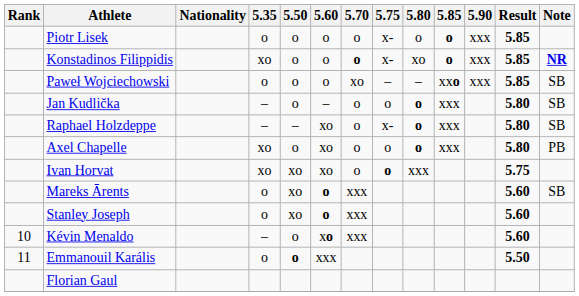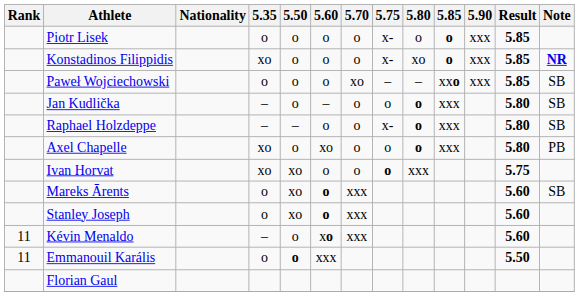 <table class="wikitable sortable" style="text-align:center">
 <tr>
 <th>Rank</th>
 <th>Athlete</th>
 <th>Nationality</th>
 <th>5.35</th>
 <th>5.50</th>
 <th>5.60</th>
 <th>5.70</th>
 <th>5.75</th>
 <th>5.80</th>
 <th>5.85</th>
 <th>5.90</th>
 <th>Result</th>
 <th>Note</th>
 </tr>
 <tr>
 <td></td>
 <td align=left><a href='#'>Piotr Lisek</a></td>
 <td align=left></td>
 <td>o</td>
 <td>o</td>
 <td>o</td>
 <td>o</td>
 <td>x-</td>
 <td>o</td>
 <td><strong>o</strong></td>
 <td>xxx</td>
 <td><strong>5.85</strong></td>
 <td></td>
 </tr>
 <tr>
 <td></td>
 <td align=left><a href='#'>Konstadinos Filippidis</a></td>
 <td align=left></td>
 <td>xo</td>
 <td>o</td>
 <td>o</td>
-<td><strong>o</strong></td>
+<td>o</td>
 <td>x-</td>
 <td>xo</td>
 <td><strong>o</strong></td>
 <td>xxx</td>
 <td><strong>5.85</strong></td>
 <td><strong><a href='#'>NR</a></strong></td>
 </tr>
 <tr>
 <td></td>
 <td align=left><a href='#'>Paweł Wojciechowski</a></td>
 <td align=left></td>
 <td>o</td>
 <td>o</td>
 <td>o</td>
 <td>xo</td>
 <td>–</td>
 <td>–</td>
 <td>xx<strong>o</strong></td>
 <td>xxx</td>
 <td><strong>5.85</strong></td>
 <td>SB</td>
 </tr>
 <tr>
 <td></td>
 <td align=left><a href='#'>Jan Kudlička</a></td>
 <td align=left></td>
 <td>–</td>
 <td>o</td>
 <td>–</td>
 <td>o</td>
 <td>o</td>
 <td><strong>o</strong></td>
 <td>xxx</td>
 <td></td>
 <td><strong>5.80</strong></td>
 <td>SB</td>
 </tr>
 <tr>
 <td></td>
 <td align=left><a href='#'>Raphael Holzdeppe</a></td>
 <td align=left></td>
 <td>–</td>
 <td>–</td>
-<td>xo</td>
+<td>o</td>
 <td>o</td>
 <td>x-</td>
 <td><strong>o</strong></td>
 <td>xxx</td>
 <td></td>
 <td><strong>5.80</strong></td>
 <td>SB</td>
 </tr>
 <tr>
 <td></td>
 <td align=left><a href='#'>Axel Chapelle</a></td>
 <td align=left></td>
 <td>xo</td>
 <td>o</td>
 <td>xo</td>
 <td>o</td>
 <td>o</td>
 <td><strong>o</strong></td>
 <td>xxx</td>
 <td></td>
 <td><strong>5.80</strong></td>
 <td>PB</td>
 </tr>
 <tr>
 <td></td>
 <td align=left><a href='#'>Ivan Horvat</a></td>
 <td align=left></td>
 <td>xo</td>
 <td>xo</td>
-<td>xo</td>
+<td>o</td>
 <td>o</td>
 <td><strong>o</strong></td>
 <td>xxx</td>
 <td></td>
 <td></td>
 <td><strong>5.75</strong></td>
 <td></td>
 </tr>
 <tr>
 <td></td>
 <td align=left><a href='#'>Mareks Ārents</a></td>
 <td align=left></td>
 <td>o</td>
 <td>xo</td>
 <td><strong>o</strong></td>
 <td>xxx</td>
 <td></td>
 <td></td>
 <td></td>
 <td></td>
 <td><strong>5.60</strong></td>
 <td>SB</td>
 </tr>
 <tr>
 <td></td>
 <td align=left><a href='#'>Stanley Joseph</a></td>
 <td align=left></td>
 <td>o</td>
 <td>xo</td>
 <td><strong>o</strong></td>
 <td>xxx</td>
 <td></td>
 <td></td>
 <td></td>
 <td></td>
 <td><strong>5.60</strong></td>
 <td></td>
 </tr>
 <tr>
-<td>10</td>
+<td>11</td>
 <td align=left><a href='#'>Kévin Menaldo</a></td>
 <td align=left></td>
 <td>–</td>
 <td>o</td>
 <td>x<strong>o</strong></td>
 <td>xxx</td>
 <td></td>
 <td></td>
 <td></td>
 <td></td>
 <td><strong>5.60</strong></td>
 <td></td>
 </tr>
 <tr>
 <td>11</td>
 <td align=left><a href='#'>Emmanouil Karális</a></td>
 <td align=left></td>
 <td>o</td>
 <td><strong>o</strong></td>
 <td>xxx</td>
 <td></td>
 <td></td>
 <td></td>
 <td></td>
 <td></td>
 <td><strong>5.50</strong></td>
 <td></td>
 </tr>
 <tr>
 <td></td>
 <td align=left><a href='#'>Florian Gaul</a></td>
 <td align=left></td>
 <td></td>
 <td></td>
 <td></td>
 <td></td>
 <td></td>
 <td></td>
 <td></td>
 <td></td>
 <td><strong></strong></td>
 <td></td>
 </tr>
 <tr>
 </tr>
 </table>
